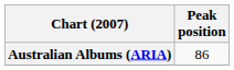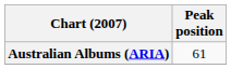 <table class="wikitable sortable plainrowheaders" style="text-align:center">
 <tr>
 <th scope="col">Chart (2007)</th>
 <th scope="col">Peak<br>position</th>
 </tr>
 <tr>
 <th scope="row">Australian Albums (<a href='#'>ARIA</a>)</th>
-<td>86</td>
+<td>61</td>
 </tr>
 <tr>
 </tr>
 <tr>
 </tr>
 <tr>
 </tr>
 <tr>
 </tr>
 <tr>
 </tr>
 <tr>
 </tr>
 <tr>
 </tr>
 </table>
